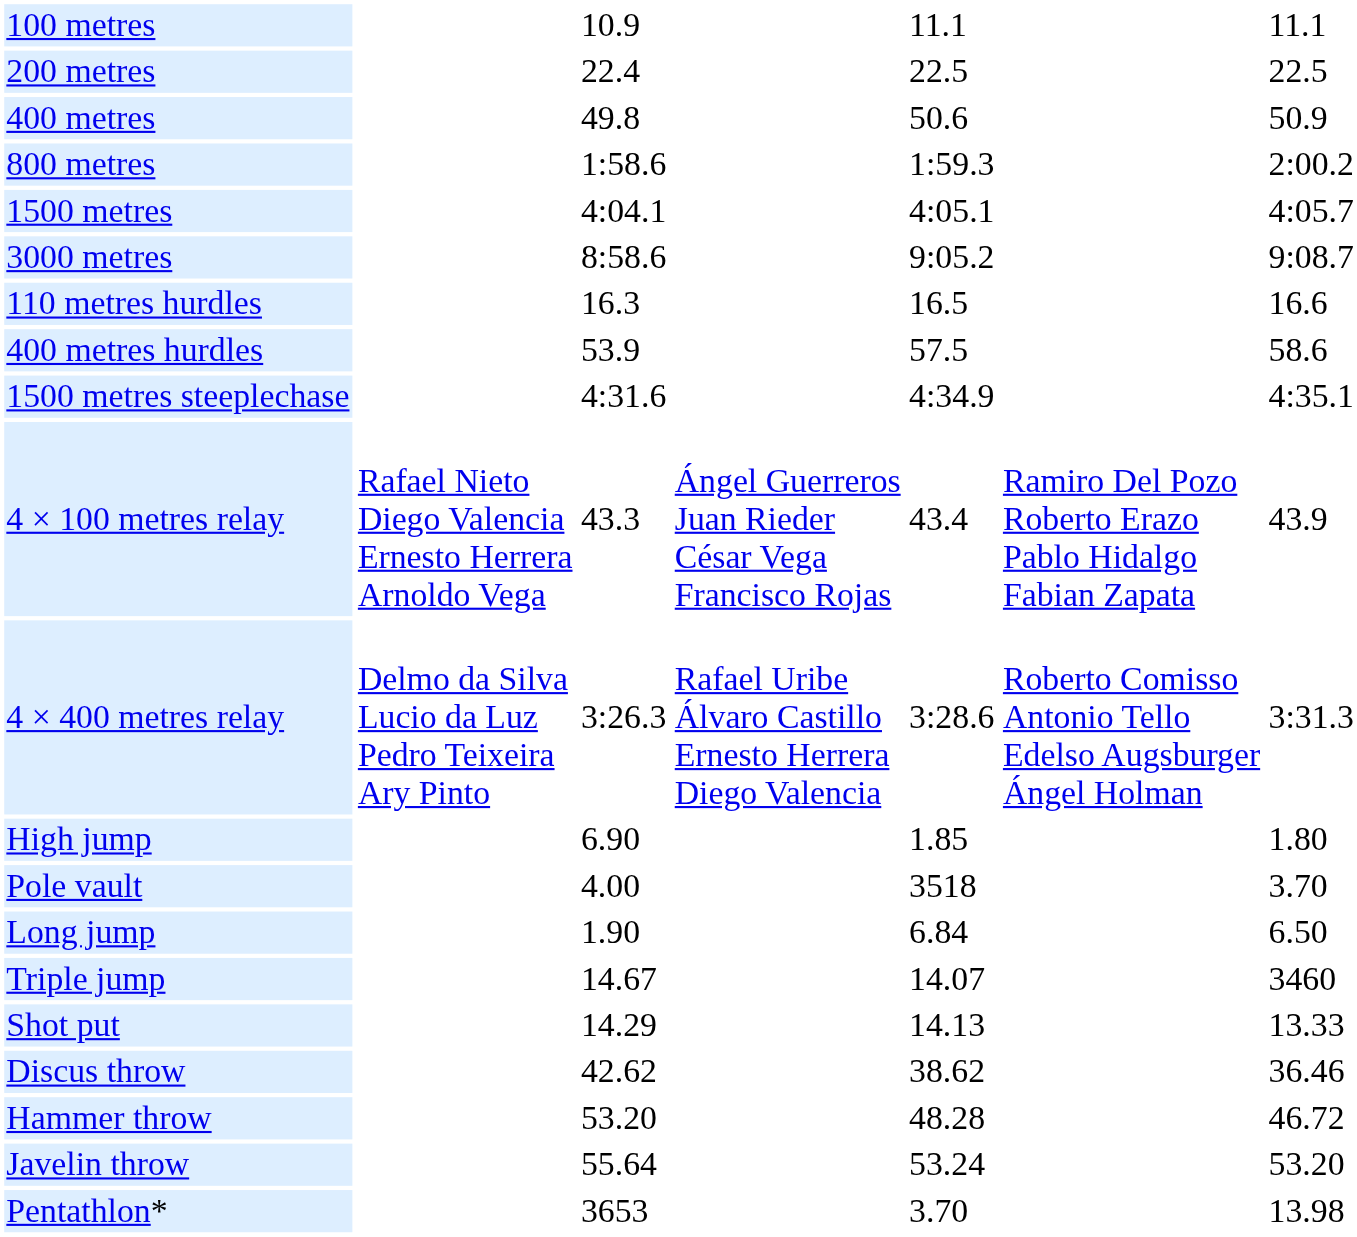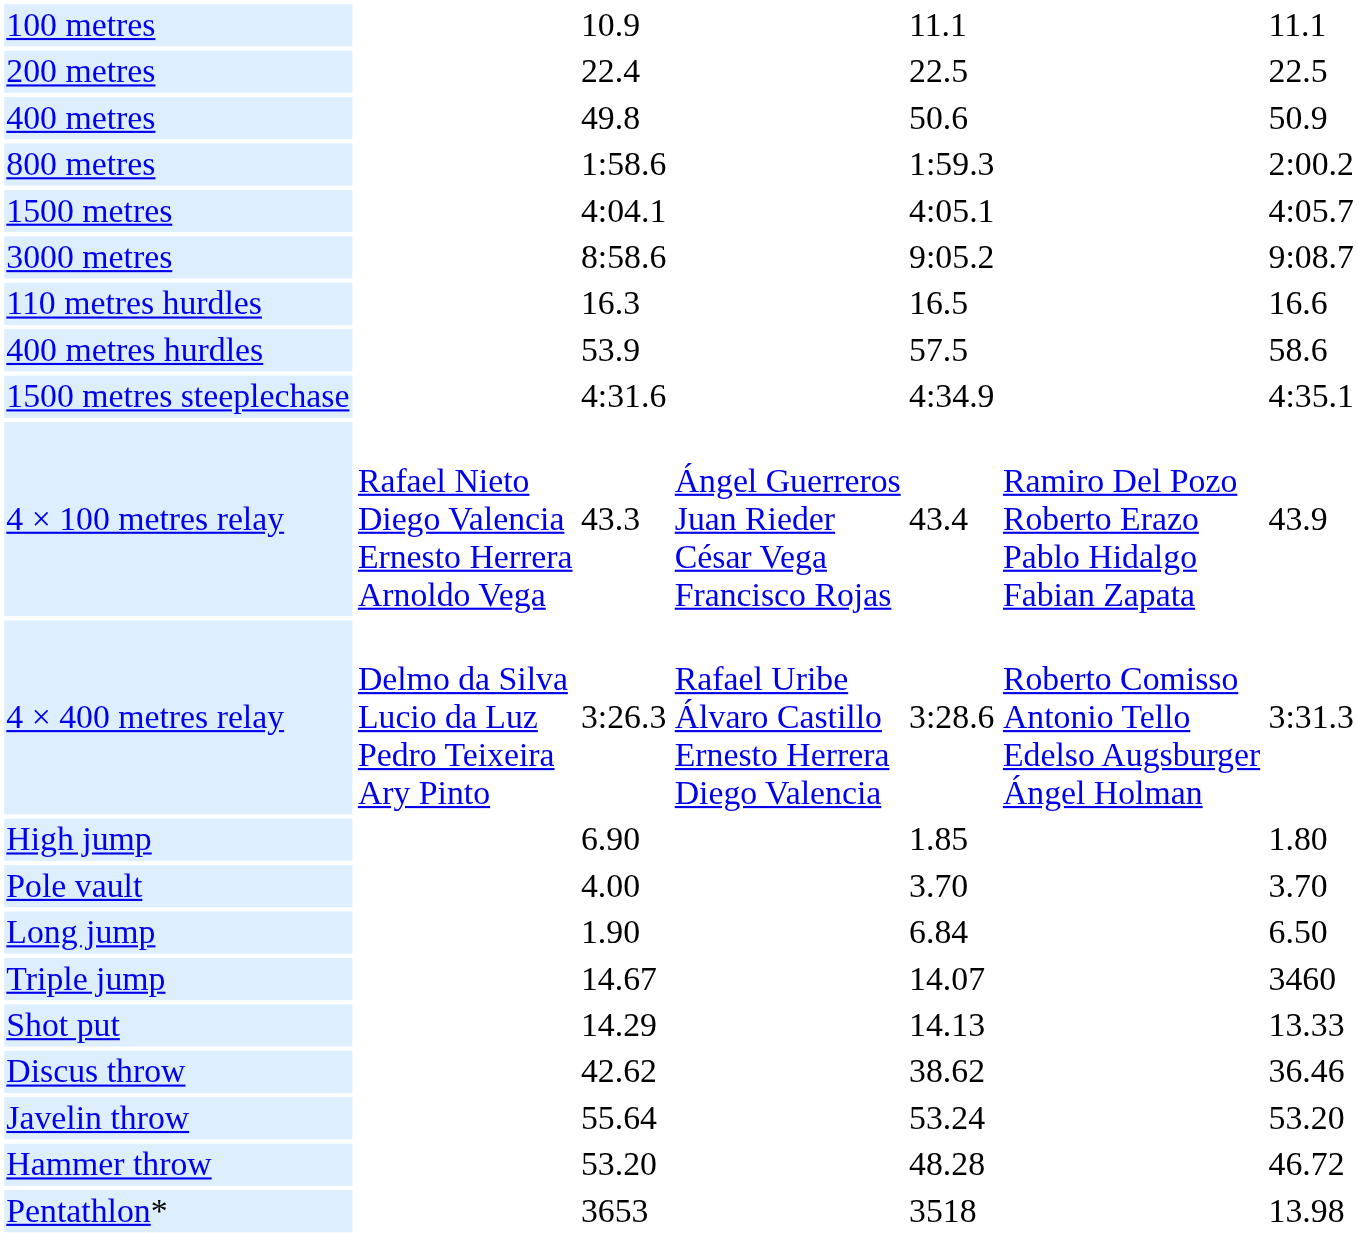 <table>
 <tr>
 <td bgcolor = DDEEFF><a href='#'>100 metres</a></td>
 <td></td>
 <td>10.9</td>
 <td></td>
 <td>11.1</td>
 <td></td>
 <td>11.1</td>
 </tr>
 <tr>
 <td bgcolor = DDEEFF><a href='#'>200 metres</a></td>
 <td></td>
 <td>22.4</td>
 <td></td>
 <td>22.5</td>
 <td></td>
 <td>22.5</td>
 </tr>
 <tr>
 <td bgcolor = DDEEFF><a href='#'>400 metres</a></td>
 <td></td>
 <td>49.8</td>
 <td></td>
 <td>50.6</td>
 <td></td>
 <td>50.9</td>
 </tr>
 <tr>
 <td bgcolor = DDEEFF><a href='#'>800 metres</a></td>
 <td></td>
 <td>1:58.6</td>
 <td></td>
 <td>1:59.3</td>
 <td></td>
 <td>2:00.2</td>
 </tr>
 <tr>
 <td bgcolor = DDEEFF><a href='#'>1500 metres</a></td>
 <td></td>
 <td>4:04.1</td>
 <td></td>
 <td>4:05.1</td>
 <td></td>
 <td>4:05.7</td>
 </tr>
 <tr>
 <td bgcolor = DDEEFF><a href='#'>3000 metres</a></td>
 <td></td>
 <td>8:58.6</td>
 <td></td>
 <td>9:05.2</td>
 <td></td>
 <td>9:08.7</td>
 </tr>
 <tr>
 <td bgcolor = DDEEFF><a href='#'>110 metres hurdles</a></td>
 <td></td>
 <td>16.3</td>
 <td></td>
 <td>16.5</td>
 <td></td>
 <td>16.6</td>
 </tr>
 <tr>
 <td bgcolor = DDEEFF><a href='#'>400 metres hurdles</a></td>
 <td></td>
 <td>53.9</td>
 <td></td>
 <td>57.5</td>
 <td></td>
 <td>58.6</td>
 </tr>
 <tr>
 <td bgcolor = DDEEFF><a href='#'>1500 metres steeplechase</a></td>
 <td></td>
 <td>4:31.6</td>
 <td></td>
 <td>4:34.9</td>
 <td></td>
 <td>4:35.1</td>
 </tr>
 <tr>
 <td bgcolor = DDEEFF><a href='#'>4 × 100 metres relay</a></td>
 <td><br><a href='#'>Rafael Nieto</a><br><a href='#'>Diego Valencia</a><br><a href='#'>Ernesto Herrera</a><br><a href='#'>Arnoldo Vega</a></td>
 <td>43.3</td>
 <td><br><a href='#'>Ángel Guerreros</a><br><a href='#'>Juan Rieder</a><br><a href='#'>César Vega</a><br><a href='#'>Francisco Rojas</a></td>
 <td>43.4</td>
 <td><br><a href='#'>Ramiro Del Pozo</a><br><a href='#'>Roberto Erazo</a><br><a href='#'>Pablo Hidalgo</a><br><a href='#'>Fabian Zapata</a></td>
 <td>43.9</td>
 </tr>
 <tr>
 <td bgcolor = DDEEFF><a href='#'>4 × 400 metres relay</a></td>
 <td><br><a href='#'>Delmo da Silva</a><br><a href='#'>Lucio da Luz</a><br><a href='#'>Pedro Teixeira</a><br><a href='#'>Ary Pinto</a></td>
 <td>3:26.3</td>
 <td><br><a href='#'>Rafael Uribe</a><br><a href='#'>Álvaro Castillo</a><br><a href='#'>Ernesto Herrera</a><br><a href='#'>Diego Valencia</a></td>
 <td>3:28.6</td>
 <td><br><a href='#'>Roberto Comisso</a><br><a href='#'>Antonio Tello</a><br><a href='#'>Edelso Augsburger</a><br><a href='#'>Ángel Holman</a></td>
 <td>3:31.3</td>
 </tr>
 <tr>
 <td bgcolor = DDEEFF><a href='#'>High jump</a></td>
 <td></td>
 <td>6.90</td>
 <td></td>
 <td>1.85</td>
 <td></td>
 <td>1.80</td>
 </tr>
 <tr>
 <td bgcolor = DDEEFF><a href='#'>Pole vault</a></td>
 <td></td>
 <td>4.00</td>
 <td></td>
-<td>3518</td>
+<td>3.70</td>
 <td></td>
 <td>3.70</td>
 </tr>
 <tr>
 <td bgcolor = DDEEFF><a href='#'>Long jump</a></td>
 <td></td>
 <td>1.90</td>
 <td></td>
 <td>6.84</td>
 <td></td>
 <td>6.50</td>
 </tr>
 <tr>
 <td bgcolor = DDEEFF><a href='#'>Triple jump</a></td>
 <td></td>
 <td>14.67</td>
 <td></td>
 <td>14.07</td>
 <td></td>
 <td>3460</td>
 </tr>
 <tr>
 <td bgcolor = DDEEFF><a href='#'>Shot put</a></td>
 <td></td>
 <td>14.29</td>
 <td></td>
 <td>14.13</td>
 <td></td>
 <td>13.33</td>
 </tr>
 <tr>
 <td bgcolor = DDEEFF><a href='#'>Discus throw</a></td>
 <td></td>
 <td>42.62</td>
 <td></td>
 <td>38.62</td>
 <td></td>
 <td>36.46</td>
 </tr>
 <tr>
+<td bgcolor = DDEEFF><a href='#'>Javelin throw</a></td>
+<td></td>
+<td>55.64</td>
+<td></td>
+<td>53.24</td>
+<td></td>
+<td>53.20</td>
+</tr>
+<tr>
 <td bgcolor = DDEEFF><a href='#'>Hammer throw</a></td>
 <td></td>
 <td>53.20</td>
 <td></td>
 <td>48.28</td>
 <td></td>
 <td>46.72</td>
 </tr>
 <tr>
-<td bgcolor = DDEEFF><a href='#'>Javelin throw</a></td>
-<td></td>
-<td>55.64</td>
-<td></td>
-<td>53.24</td>
-<td></td>
-<td>53.20</td>
-</tr>
-<tr>
 <td bgcolor = DDEEFF><a href='#'>Pentathlon</a>*</td>
 <td></td>
 <td>3653</td>
 <td></td>
-<td>3.70</td>
+<td>3518</td>
 <td></td>
 <td>13.98</td>
 </tr>
 </table>
